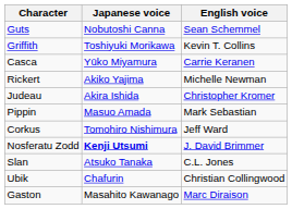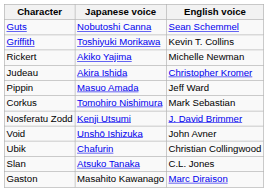 <table class="wikitable">
 <tr>
 <th>Character</th>
 <th>Japanese voice</th>
 <th>English voice</th>
 </tr>
 <tr>
 <td><a href='#'>Guts</a></td>
 <td><a href='#'>Nobutoshi Canna</a></td>
 <td><a href='#'>Sean Schemmel</a></td>
 </tr>
 <tr>
 <td><a href='#'>Griffith</a></td>
 <td><a href='#'>Toshiyuki Morikawa</a></td>
 <td>Kevin T. Collins</td>
 </tr>
 <tr>
-<td>Casca</td>
-<td><a href='#'>Yūko Miyamura</a></td>
-<td><a href='#'>Carrie Keranen</a></td>
-</tr>
-<tr>
 <td>Rickert</td>
 <td><a href='#'>Akiko Yajima</a></td>
 <td>Michelle Newman</td>
 </tr>
 <tr>
 <td>Judeau</td>
 <td><a href='#'>Akira Ishida</a></td>
 <td><a href='#'>Christopher Kromer</a></td>
 </tr>
 <tr>
 <td>Pippin</td>
 <td><a href='#'>Masuo Amada</a></td>
-<td>Mark Sebastian</td>
+<td>Jeff Ward</td>
 </tr>
 <tr>
 <td>Corkus</td>
 <td><a href='#'>Tomohiro Nishimura</a></td>
-<td>Jeff Ward</td>
+<td>Mark Sebastian</td>
 </tr>
 <tr>
 <td>Nosferatu Zodd</td>
-<td><strong><a href='#'>Kenji Utsumi</a></strong></td>
+<td><a href='#'>Kenji Utsumi</a></td>
 <td><a href='#'>J. David Brimmer</a></td>
+</tr>
+<tr>
+<td>Void</td>
+<td><a href='#'>Unshō Ishizuka</a></td>
+<td>John Avner</td>
+</tr>
+<tr>
+<td>Ubik</td>
+<td><a href='#'>Chafurin</a></td>
+<td>Christian Collingwood</td>
 </tr>
 <tr>
 <td>Slan</td>
 <td><a href='#'>Atsuko Tanaka</a></td>
 <td>C.L. Jones</td>
 </tr>
 <tr>
-<td>Ubik</td>
-<td><a href='#'>Chafurin</a></td>
-<td>Christian Collingwood</td>
-</tr>
-<tr>
 <td>Gaston</td>
 <td>Masahito Kawanago</td>
 <td><a href='#'>Marc Diraison</a></td>
 </tr>
 </table>
